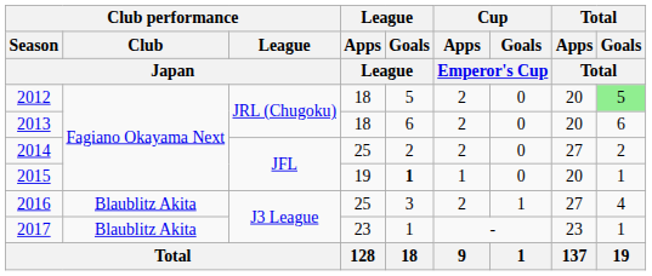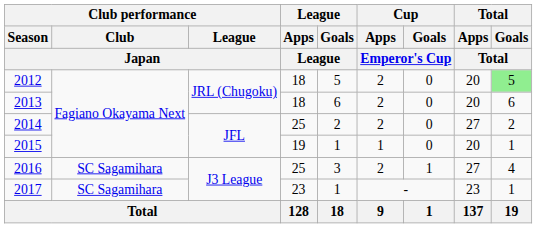 <table class="wikitable" style="text-align:center;">
 <tr>
 <th colspan=3>Club performance</th>
 <th colspan=2>League</th>
 <th colspan=2>Cup</th>
 <th colspan=2>Total</th>
 </tr>
 <tr>
 <th>Season</th>
 <th>Club</th>
 <th>League</th>
 <th>Apps</th>
 <th>Goals</th>
 <th>Apps</th>
 <th>Goals</th>
 <th>Apps</th>
 <th>Goals</th>
 </tr>
 <tr>
 <th colspan=3>Japan</th>
 <th colspan=2>League</th>
 <th colspan=2><a href='#'>Emperor's Cup</a></th>
 <th colspan=2>Total</th>
 </tr>
 <tr>
 <td><a href='#'>2012</a></td>
 <td rowspan="4"><a href='#'>Fagiano Okayama Next</a></td>
 <td rowspan="2"><a href='#'>JRL (Chugoku)</a></td>
 <td>18</td>
 <td>5</td>
 <td>2</td>
 <td>0</td>
 <td>20</td>
 <td style="background: lightgreen;">5</td>
 </tr>
 <tr>
 <td><a href='#'>2013</a></td>
 <td>18</td>
 <td>6</td>
 <td>2</td>
 <td>0</td>
 <td>20</td>
 <td>6</td>
 </tr>
 <tr>
 <td><a href='#'>2014</a></td>
 <td rowspan="2"><a href='#'>JFL</a></td>
 <td>25</td>
 <td>2</td>
 <td>2</td>
 <td>0</td>
 <td>27</td>
 <td>2</td>
 </tr>
 <tr>
 <td><a href='#'>2015</a></td>
 <td>19</td>
-<td><strong>1</strong></td>
+<td>1</td>
 <td>1</td>
 <td>0</td>
 <td>20</td>
 <td>1</td>
 </tr>
 <tr>
 <td><a href='#'>2016</a></td>
-<td><a href='#'>Blaublitz Akita</a></td>
+<td><a href='#'>SC Sagamihara</a></td>
 <td rowspan=2><a href='#'>J3 League</a></td>
 <td>25</td>
 <td>3</td>
 <td>2</td>
 <td>1</td>
 <td>27</td>
 <td>4</td>
 </tr>
 <tr>
 <td><a href='#'>2017</a></td>
-<td><a href='#'>Blaublitz Akita</a></td>
+<td><a href='#'>SC Sagamihara</a></td>
 <td>23</td>
 <td>1</td>
 <td colspan="2">-</td>
 <td>23</td>
 <td>1</td>
 </tr>
 <tr>
 <th colspan=3>Total</th>
 <th>128</th>
 <th>18</th>
 <th>9</th>
 <th>1</th>
 <th>137</th>
 <th>19</th>
 </tr>
 </table>
